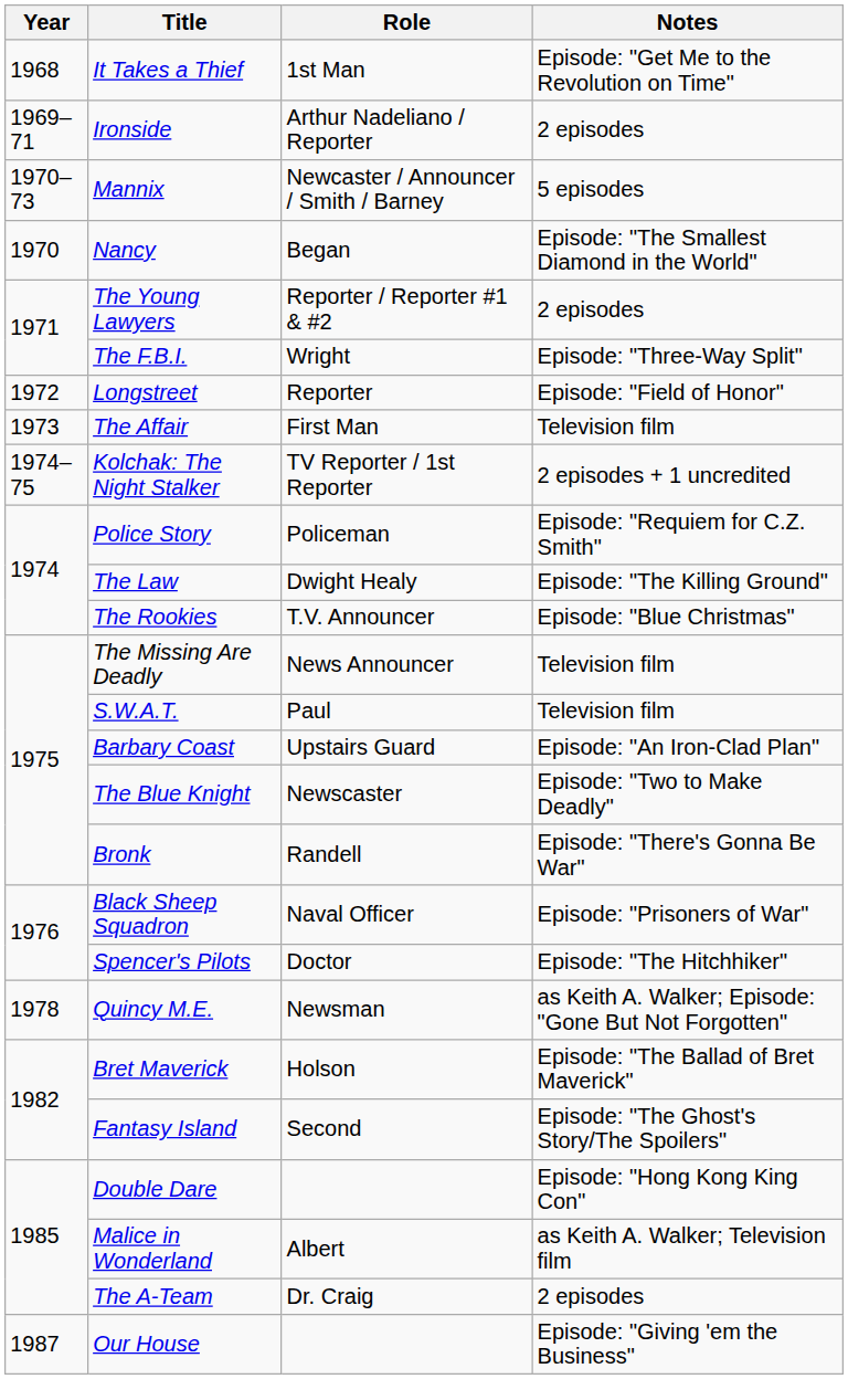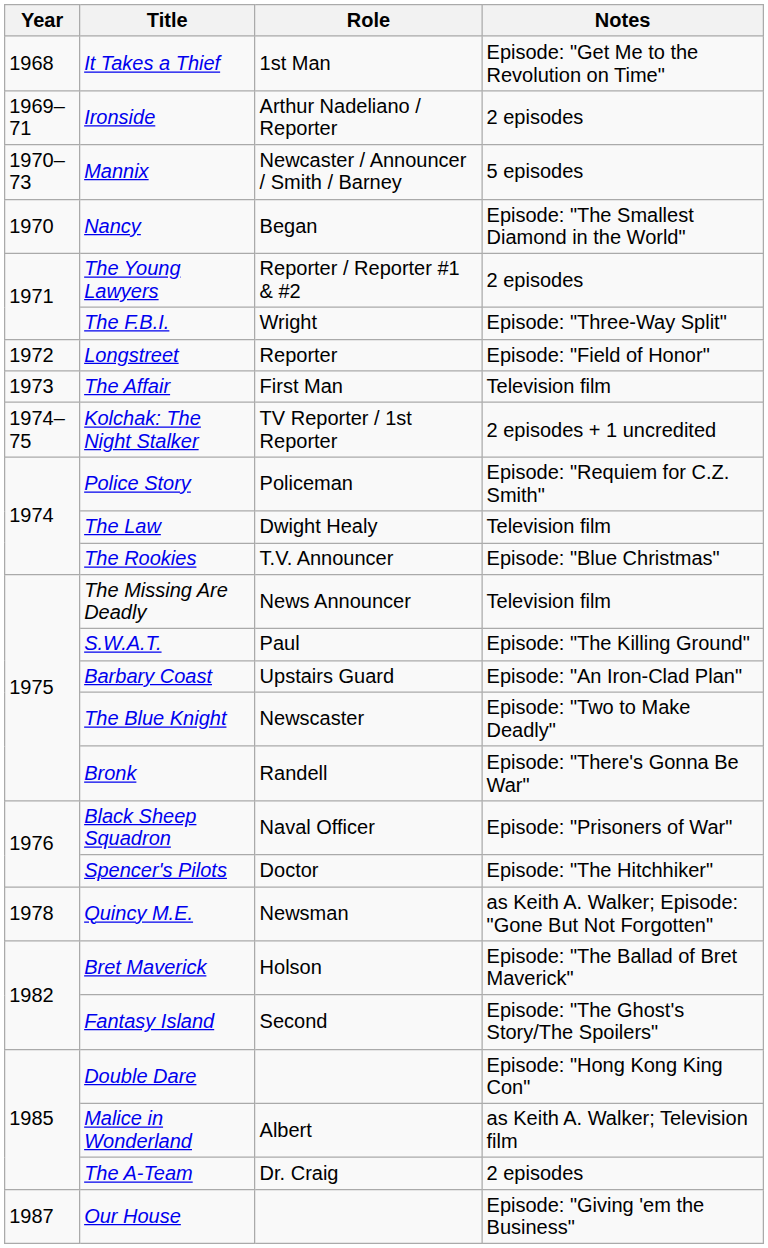 <table class="wikitable">
 <tr>
 <th>Year</th>
 <th>Title</th>
 <th>Role</th>
 <th>Notes</th>
 </tr>
 <tr>
 <td>1968</td>
 <td><em><a href='#'>It Takes a Thief</a></em></td>
 <td>1st Man</td>
 <td>Episode: "Get Me to the Revolution on Time"</td>
 </tr>
 <tr>
 <td>1969–71</td>
 <td><em><a href='#'>Ironside</a></em></td>
 <td>Arthur Nadeliano / Reporter</td>
 <td>2 episodes</td>
 </tr>
 <tr>
 <td>1970–73</td>
 <td><em><a href='#'>Mannix</a></em></td>
 <td>Newcaster / Announcer / Smith / Barney</td>
 <td>5 episodes</td>
 </tr>
 <tr>
 <td>1970</td>
 <td><em><a href='#'>Nancy</a></em></td>
 <td>Began</td>
 <td>Episode: "The Smallest Diamond in the World"</td>
 </tr>
 <tr>
 <td rowspan="2">1971</td>
 <td><em><a href='#'>The Young Lawyers</a></em></td>
 <td>Reporter / Reporter #1 & #2</td>
 <td>2 episodes</td>
 </tr>
 <tr>
 <td><em><a href='#'>The F.B.I.</a></em></td>
 <td>Wright</td>
 <td>Episode: "Three-Way Split"</td>
 </tr>
 <tr>
 <td>1972</td>
 <td><em><a href='#'>Longstreet</a></em></td>
 <td>Reporter</td>
 <td>Episode: "Field of Honor"</td>
 </tr>
 <tr>
 <td>1973</td>
 <td><em><a href='#'>The Affair</a></em></td>
 <td>First Man</td>
 <td>Television film</td>
 </tr>
 <tr>
 <td>1974–75</td>
 <td><em><a href='#'>Kolchak: The Night Stalker</a></em></td>
 <td>TV Reporter / 1st Reporter</td>
 <td>2 episodes + 1 uncredited</td>
 </tr>
 <tr>
 <td rowspan="3">1974</td>
 <td><em><a href='#'>Police Story</a></em></td>
 <td>Policeman</td>
 <td>Episode: "Requiem for C.Z. Smith"</td>
 </tr>
 <tr>
 <td><em><a href='#'>The Law</a></em></td>
 <td>Dwight Healy</td>
-<td>Episode: "The Killing Ground"</td>
+<td>Television film</td>
 </tr>
 <tr>
 <td><em><a href='#'>The Rookies</a></em></td>
 <td>T.V. Announcer</td>
 <td>Episode: "Blue Christmas"</td>
 </tr>
 <tr>
 <td rowspan="5">1975</td>
 <td><em>The Missing Are Deadly</em></td>
 <td>News Announcer</td>
 <td>Television film</td>
 </tr>
 <tr>
 <td><em><a href='#'>S.W.A.T.</a></em></td>
 <td>Paul</td>
-<td>Television film</td>
+<td>Episode: "The Killing Ground"</td>
 </tr>
 <tr>
 <td><em><a href='#'>Barbary Coast</a></em></td>
 <td>Upstairs Guard</td>
 <td>Episode: "An Iron-Clad Plan"</td>
 </tr>
 <tr>
 <td><em><a href='#'>The Blue Knight</a></em></td>
 <td>Newscaster</td>
 <td>Episode: "Two to Make Deadly"</td>
 </tr>
 <tr>
 <td><em><a href='#'>Bronk</a></em></td>
 <td>Randell</td>
 <td>Episode: "There's Gonna Be War"</td>
 </tr>
 <tr>
 <td rowspan="2">1976</td>
 <td><em><a href='#'>Black Sheep Squadron</a></em></td>
 <td>Naval Officer</td>
 <td>Episode: "Prisoners of War"</td>
 </tr>
 <tr>
 <td><em><a href='#'>Spencer's Pilots</a></em></td>
 <td>Doctor</td>
 <td>Episode: "The Hitchhiker"</td>
 </tr>
 <tr>
 <td>1978</td>
 <td><em><a href='#'>Quincy M.E.</a></em></td>
 <td>Newsman</td>
 <td>as Keith A. Walker; Episode: "Gone But Not Forgotten"</td>
 </tr>
 <tr>
 <td rowspan="2">1982</td>
 <td><em><a href='#'>Bret Maverick</a></em></td>
 <td>Holson</td>
 <td>Episode: "The Ballad of Bret Maverick"</td>
 </tr>
 <tr>
 <td><em><a href='#'>Fantasy Island</a></em></td>
 <td>Second</td>
 <td>Episode: "The Ghost's Story/The Spoilers"</td>
 </tr>
 <tr>
 <td rowspan="3">1985</td>
 <td><em><a href='#'>Double Dare</a></em></td>
 <td></td>
 <td>Episode: "Hong Kong King Con"</td>
 </tr>
 <tr>
 <td><em><a href='#'>Malice in Wonderland</a></em></td>
 <td>Albert</td>
 <td>as Keith A. Walker; Television film</td>
 </tr>
 <tr>
 <td><em><a href='#'>The A-Team</a></em></td>
 <td>Dr. Craig</td>
 <td>2 episodes</td>
 </tr>
 <tr>
 <td>1987</td>
 <td><em><a href='#'>Our House</a></em></td>
 <td></td>
 <td>Episode: "Giving 'em the Business"</td>
 </tr>
 </table>
